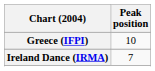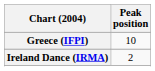 <table class="wikitable sortable plainrowheaders" style="text-align:center">
 <tr>
 <th>Chart (2004)</th>
 <th>Peak<br>position</th>
 </tr>
 <tr>
 </tr>
 <tr>
 </tr>
 <tr>
 </tr>
 <tr>
 <th scope="row">Greece (<a href='#'>IFPI</a>)</th>
 <td>10</td>
 </tr>
 <tr>
 </tr>
 <tr>
 <th scope="row">Ireland Dance (<a href='#'>IRMA</a>)</th>
-<td>7</td>
+<td>2</td>
 </tr>
 <tr>
 </tr>
 <tr>
 </tr>
 <tr>
 </tr>
 <tr>
 </tr>
 <tr>
 </tr>
 </table>
